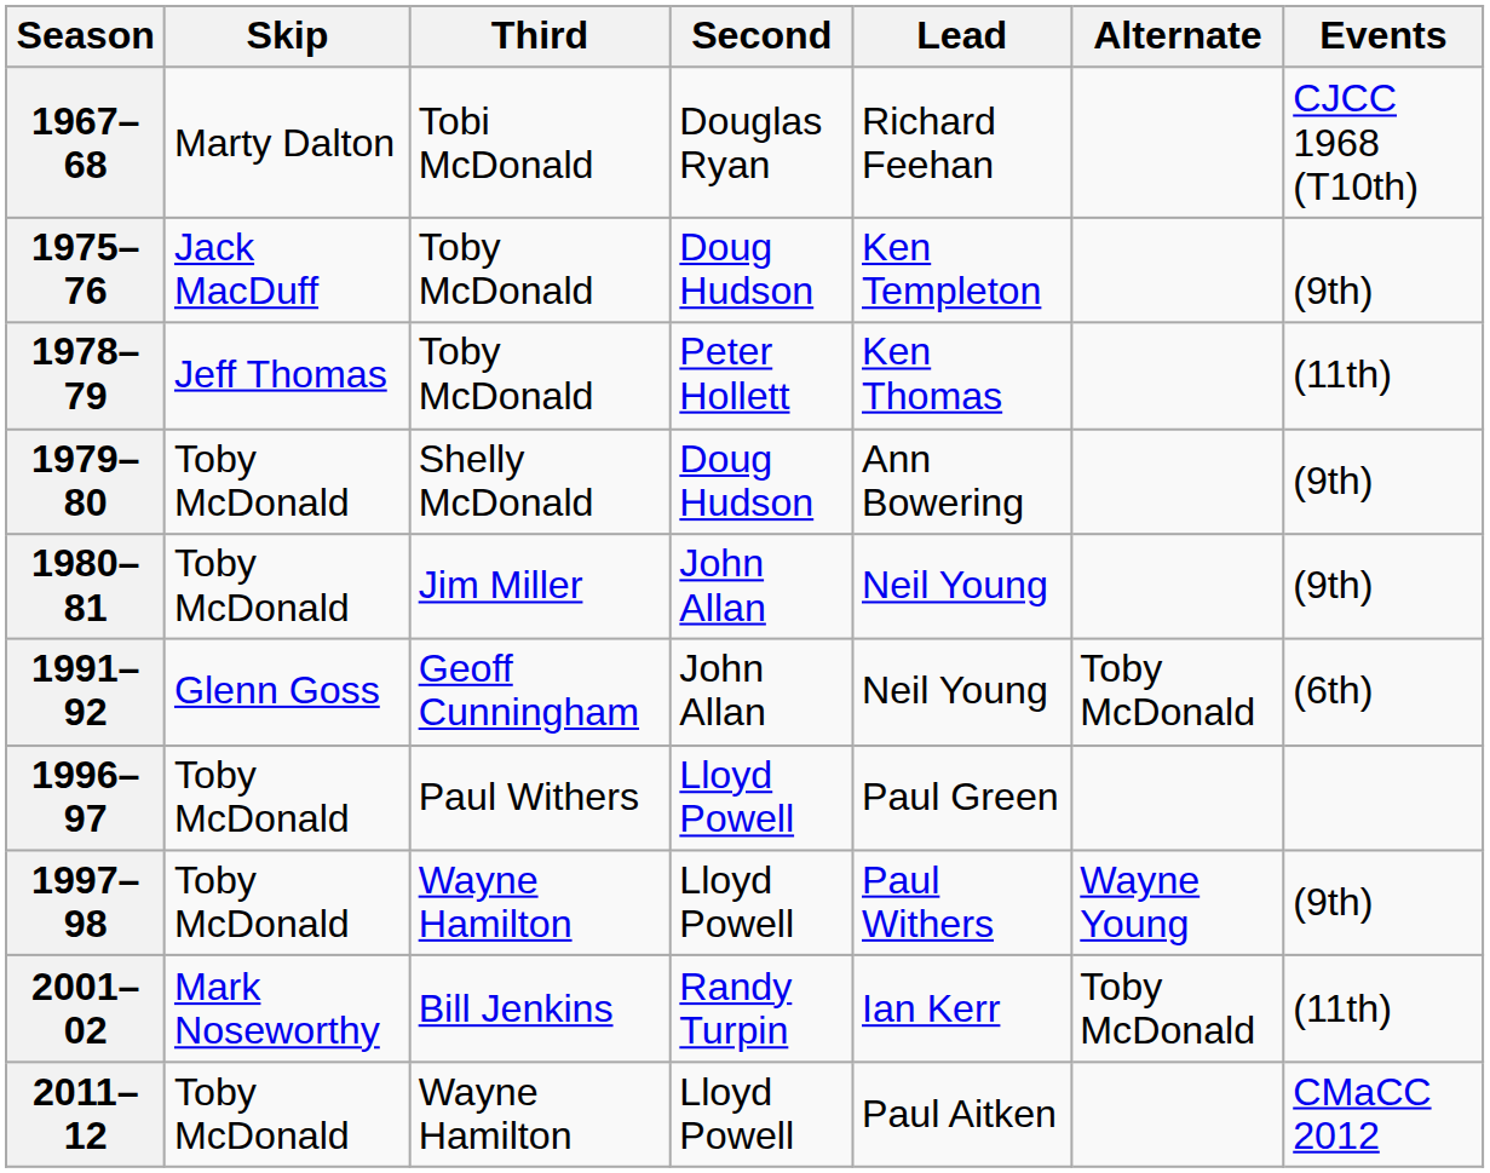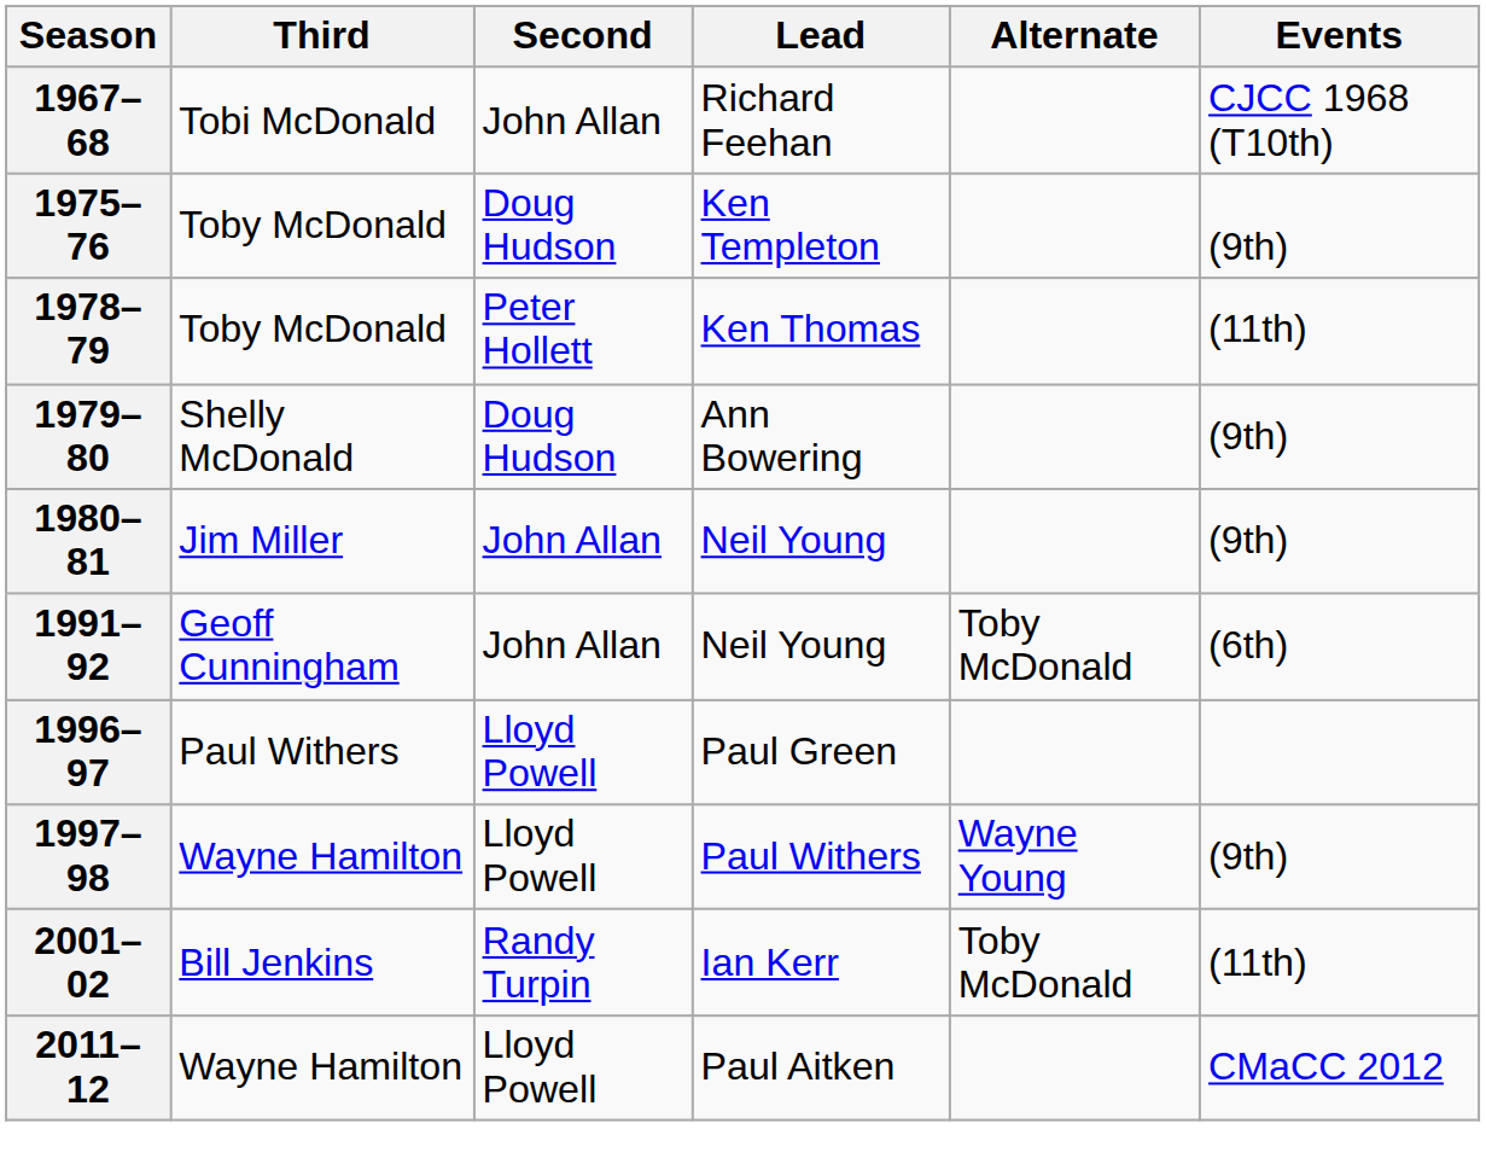 <table class="wikitable">
 <tr>
 <th scope="col">Season</th>
-<th scope="col">Skip</th>
 <th scope="col">Third</th>
 <th scope="col">Second</th>
 <th scope="col">Lead</th>
 <th scope="col">Alternate</th>
 <th scope="col">Events</th>
 </tr>
 <tr>
 <th scope="row">1967–68</th>
-<td>Marty Dalton</td>
 <td>Tobi McDonald</td>
-<td>Douglas Ryan</td>
+<td>John Allan</td>
 <td>Richard Feehan</td>
 <td></td>
 <td><a href='#'>CJCC</a> 1968 (T10th) </td>
 </tr>
 <tr>
 <th scope="row">1975–76</th>
-<td><a href='#'>Jack MacDuff</a></td>
 <td>Toby McDonald</td>
 <td><a href='#'>Doug Hudson</a></td>
 <td><a href='#'>Ken Templeton</a></td>
 <td></td>
 <td> <br> (9th)</td>
 </tr>
 <tr>
 <th scope="row">1978–79</th>
-<td><a href='#'>Jeff Thomas</a></td>
 <td>Toby McDonald</td>
 <td><a href='#'>Peter Hollett</a></td>
 <td><a href='#'>Ken Thomas</a></td>
 <td></td>
 <td> (11th)</td>
 </tr>
 <tr>
 <th scope="row">1979–80</th>
-<td>Toby McDonald</td>
 <td>Shelly McDonald</td>
 <td><a href='#'>Doug Hudson</a></td>
 <td>Ann Bowering</td>
 <td></td>
 <td> (9th)</td>
 </tr>
 <tr>
 <th scope="row">1980–81</th>
-<td>Toby McDonald</td>
 <td><a href='#'>Jim Miller</a></td>
 <td><a href='#'>John Allan</a></td>
 <td><a href='#'>Neil Young</a></td>
 <td></td>
 <td> (9th)</td>
 </tr>
 <tr>
 <th scope="row">1991–92</th>
-<td><a href='#'>Glenn Goss</a></td>
 <td><a href='#'>Geoff Cunningham</a></td>
 <td>John Allan</td>
 <td>Neil Young</td>
 <td>Toby McDonald</td>
 <td> (6th)</td>
 </tr>
 <tr>
 <th scope="row">1996–97</th>
-<td>Toby McDonald</td>
 <td>Paul Withers</td>
 <td><a href='#'>Lloyd Powell</a></td>
 <td>Paul Green</td>
 <td></td>
 <td></td>
 </tr>
 <tr>
 <th scope="row">1997–98</th>
-<td>Toby McDonald</td>
 <td><a href='#'>Wayne Hamilton</a></td>
 <td>Lloyd Powell</td>
 <td><a href='#'>Paul Withers</a></td>
 <td><a href='#'>Wayne Young</a></td>
 <td> (9th)</td>
 </tr>
 <tr>
 <th scope="row">2001–02</th>
-<td><a href='#'>Mark Noseworthy</a></td>
 <td><a href='#'>Bill Jenkins</a></td>
 <td><a href='#'>Randy Turpin</a></td>
 <td><a href='#'>Ian Kerr</a></td>
 <td>Toby McDonald</td>
 <td> (11th)</td>
 </tr>
 <tr>
 <th scope="row">2011–12</th>
-<td>Toby McDonald</td>
 <td>Wayne Hamilton</td>
 <td>Lloyd Powell</td>
 <td>Paul Aitken</td>
 <td></td>
 <td><a href='#'>CMaCC 2012</a> </td>
 </tr>
 </table>
